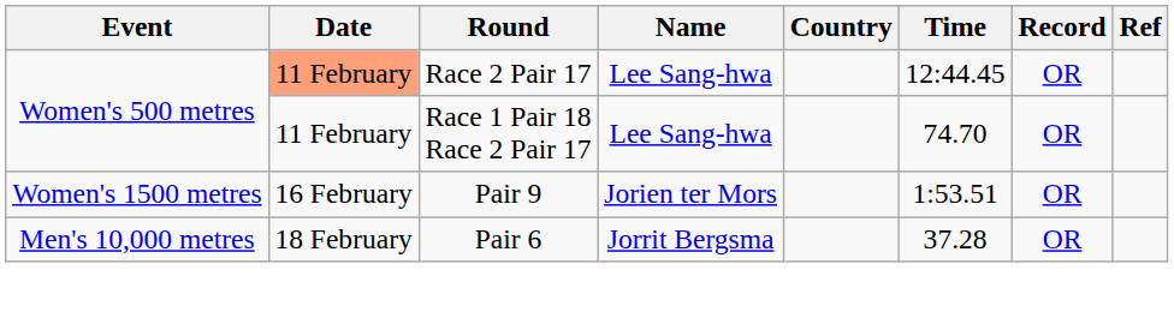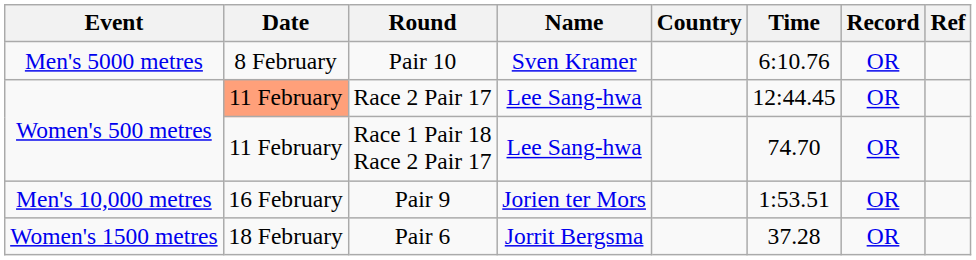 <table class="wikitable sortable" style="text-align:center">
 <tr>
 <th>Event</th>
 <th>Date</th>
 <th>Round</th>
 <th>Name</th>
 <th>Country</th>
 <th>Time</th>
 <th>Record</th>
 <th>Ref</th>
+</tr>
+<tr>
+<td><a href='#'>Men's 5000 metres</a></td>
+<td>8 February</td>
+<td>Pair 10</td>
+<td><a href='#'>Sven Kramer</a></td>
+<td></td>
+<td>6:10.76</td>
+<td><a href='#'>OR</a></td>
+<td></td>
 </tr>
 <tr>
 <td rowspan=2><a href='#'>Women's 500 metres</a></td>
 <td style="background: lightsalmon;">11 February</td>
 <td>Race 2 Pair 17</td>
 <td><a href='#'>Lee Sang-hwa</a></td>
 <td></td>
 <td>12:44.45</td>
 <td><a href='#'>OR</a></td>
 <td></td>
 </tr>
 <tr>
 <td>11 February</td>
 <td>Race 1 Pair 18<br>Race 2 Pair 17</td>
 <td><a href='#'>Lee Sang-hwa</a></td>
 <td></td>
 <td>74.70</td>
 <td><a href='#'>OR</a></td>
 <td></td>
 </tr>
 <tr>
-<td><a href='#'>Women's 1500 metres</a></td>
+<td><a href='#'>Men's 10,000 metres</a></td>
 <td>16 February</td>
 <td>Pair 9</td>
 <td><a href='#'>Jorien ter Mors</a></td>
 <td></td>
 <td>1:53.51</td>
 <td><a href='#'>OR</a></td>
 <td></td>
 </tr>
 <tr>
-<td><a href='#'>Men's 10,000 metres</a></td>
+<td><a href='#'>Women's 1500 metres</a></td>
 <td>18 February</td>
 <td>Pair 6</td>
 <td><a href='#'>Jorrit Bergsma</a></td>
 <td></td>
 <td>37.28</td>
 <td><a href='#'>OR</a></td>
 <td></td>
 </tr>
 </table>
